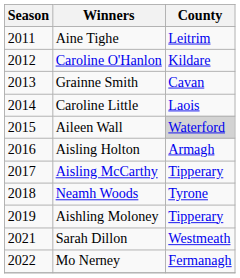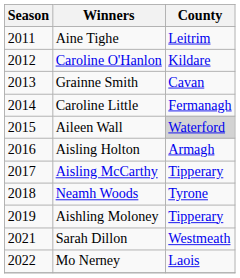 <table class="wikitable collapsible">
 <tr>
 <th>Season</th>
 <th>Winners</th>
 <th>County</th>
 </tr>
 <tr>
 <td>2011 </td>
 <td>Aine Tighe</td>
 <td><a href='#'>Leitrim</a></td>
 </tr>
 <tr>
 <td>2012 </td>
 <td><a href='#'>Caroline O'Hanlon</a></td>
 <td><a href='#'>Kildare</a></td>
 </tr>
 <tr>
 <td>2013 </td>
 <td>Grainne Smith</td>
 <td><a href='#'>Cavan</a></td>
 </tr>
 <tr>
 <td>2014 </td>
 <td>Caroline Little</td>
-<td><a href='#'>Laois</a></td>
+<td><a href='#'>Fermanagh</a></td>
 </tr>
 <tr>
 <td>2015 </td>
 <td>Aileen Wall</td>
 <td style="background: lightgrey;"><a href='#'>Waterford</a></td>
 </tr>
 <tr>
 <td>2016 </td>
 <td>Aisling Holton</td>
 <td><a href='#'>Armagh</a></td>
 </tr>
 <tr>
 <td>2017 </td>
 <td><a href='#'>Aisling McCarthy</a></td>
 <td><a href='#'>Tipperary</a></td>
 </tr>
 <tr>
 <td>2018 </td>
 <td><a href='#'>Neamh Woods</a></td>
 <td><a href='#'>Tyrone</a></td>
 </tr>
 <tr>
 <td>2019 </td>
 <td>Aishling Moloney</td>
 <td><a href='#'>Tipperary</a></td>
 </tr>
 <tr>
 <td>2021</td>
 <td>Sarah Dillon</td>
 <td><a href='#'>Westmeath</a></td>
 </tr>
 <tr>
 <td>2022</td>
 <td>Mo Nerney</td>
-<td><a href='#'>Fermanagh</a></td>
+<td><a href='#'>Laois</a></td>
 </tr>
 <tr>
 </tr>
 </table>
